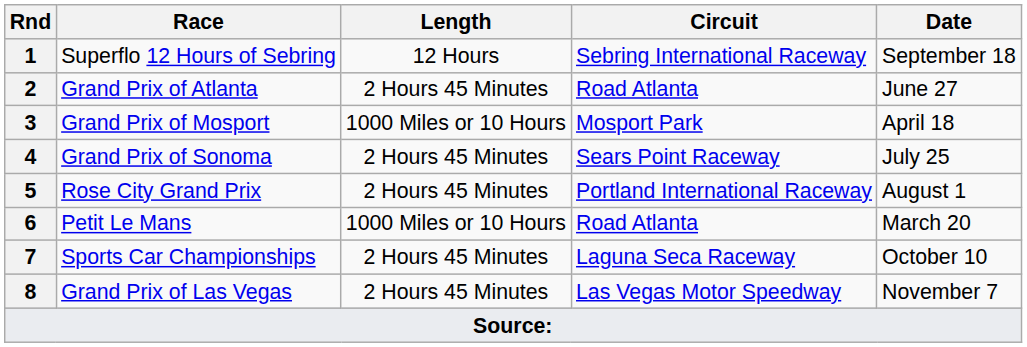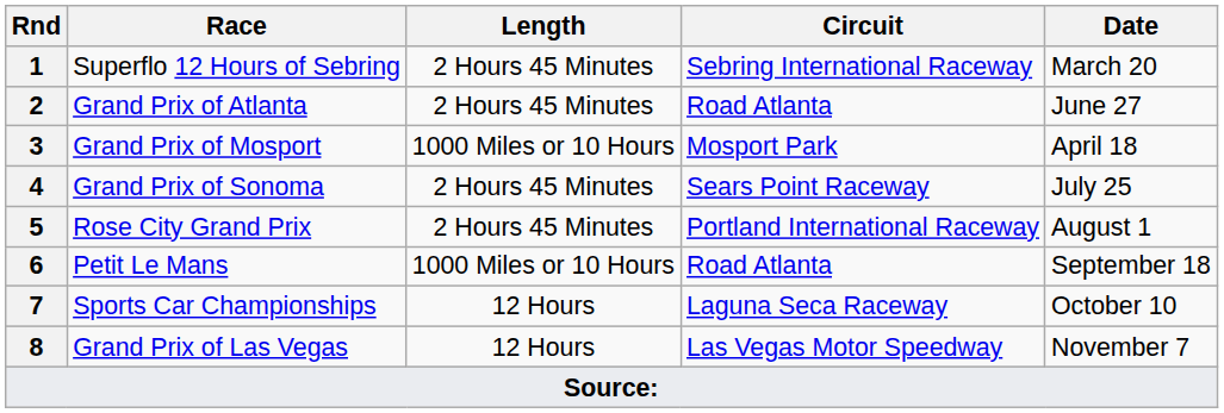 <table class="wikitable" style="font-size: 90%;">
 <tr>
 <th>Rnd</th>
 <th>Race</th>
 <th>Length</th>
 <th>Circuit</th>
 <th>Date</th>
 </tr>
 <tr>
 <th>1</th>
 <td>Superflo <a href='#'>12 Hours of Sebring</a></td>
-<td align="center">12 Hours</td>
+<td align="center">2 Hours 45 Minutes</td>
 <td><a href='#'>Sebring International Raceway</a></td>
-<td>September 18</td>
+<td>March 20</td>
 </tr>
 <tr>
 <th>2</th>
 <td><a href='#'>Grand Prix of Atlanta</a></td>
 <td align="center">2 Hours 45 Minutes</td>
 <td><a href='#'>Road Atlanta</a></td>
 <td>June 27</td>
 </tr>
 <tr>
 <th>3</th>
 <td><a href='#'>Grand Prix of Mosport</a></td>
 <td align="center">1000 Miles or 10 Hours</td>
 <td><a href='#'>Mosport Park</a></td>
 <td>April 18</td>
 </tr>
 <tr>
 <th>4</th>
 <td><a href='#'>Grand Prix of Sonoma</a></td>
 <td align="center">2 Hours 45 Minutes</td>
 <td><a href='#'>Sears Point Raceway</a></td>
 <td>July 25</td>
 </tr>
 <tr>
 <th>5</th>
 <td><a href='#'>Rose City Grand Prix</a></td>
 <td align="center">2 Hours 45 Minutes</td>
 <td><a href='#'>Portland International Raceway</a></td>
 <td>August 1</td>
 </tr>
 <tr>
 <th>6</th>
 <td><a href='#'>Petit Le Mans</a></td>
 <td align="center">1000 Miles or 10 Hours</td>
 <td><a href='#'>Road Atlanta</a></td>
-<td>March 20</td>
+<td>September 18</td>
 </tr>
 <tr>
 <th>7</th>
 <td><a href='#'>Sports Car Championships</a></td>
-<td align="center">2 Hours 45 Minutes</td>
+<td align="center">12 Hours</td>
 <td><a href='#'>Laguna Seca Raceway</a></td>
 <td>October 10</td>
 </tr>
 <tr>
 <th>8</th>
 <td><a href='#'>Grand Prix of Las Vegas</a></td>
-<td align="center">2 Hours 45 Minutes</td>
+<td align="center">12 Hours</td>
 <td><a href='#'>Las Vegas Motor Speedway</a></td>
 <td>November 7</td>
 </tr>
 <tr class="sortbottom">
 <td colspan="5" style="background-color:#EAECF0;text-align:center"><strong>Source:</strong></td>
 </tr>
 </table>
